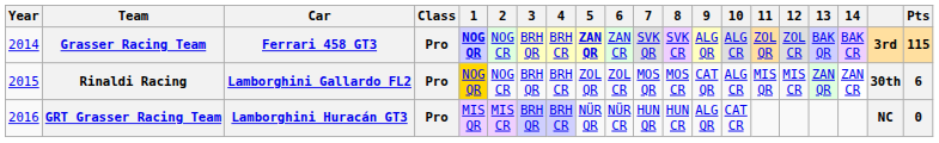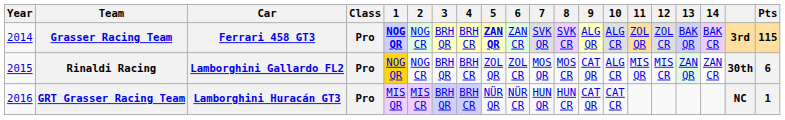 <table class="wikitable" border="1" style="text-align:center; font-size:90%;">
 <tr>
 <th>Year</th>
 <th>Team</th>
 <th>Car</th>
 <th>Class</th>
 <th>1</th>
 <th>2</th>
 <th>3</th>
 <th>4</th>
 <th>5</th>
 <th>6</th>
 <th>7</th>
 <th>8</th>
 <th>9</th>
 <th>10</th>
 <th>11</th>
 <th>12</th>
 <th>13</th>
 <th>14</th>
 <th></th>
 <th>Pts</th>
 </tr>
 <tr>
 <td><a href='#'>2014</a></td>
 <th><a href='#'>Grasser Racing Team</a></th>
 <th><a href='#'>Ferrari 458 GT3</a></th>
 <th>Pro</th>
 <td style="background:#CFCFFF;"><strong><a href='#'>NOG<br>QR</a></strong><br></td>
 <td style="background:#DFFFDF;"><a href='#'>NOG<br>CR</a><br></td>
 <td style="background:#FFFFBF;"><a href='#'>BRH<br>QR</a><br></td>
 <td style="background:#FFFFBF;"><a href='#'>BRH<br>CR</a><br></td>
 <td style="background:#FFFFBF;"><strong><a href='#'>ZAN<br>QR</a></strong><br></td>
 <td style="background:#DFFFDF;"><a href='#'>ZAN<br>CR</a><br></td>
 <td style="background:#DFDFDF;"><a href='#'>SVK<br>QR</a><br></td>
 <td style="background:#EFCFFF;"><a href='#'>SVK<br>CR</a><br></td>
 <td style="background:#FFFFBF;"><a href='#'>ALG<br>QR</a><br></td>
 <td style="background:#DFDFDF;"><a href='#'>ALG<br>CR</a><br></td>
 <td style="background:#FFDF9F;"><a href='#'>ZOL<br>QR</a><br></td>
 <td style="background:#DFDFDF;"><a href='#'>ZOL<br>CR</a><br></td>
 <td style="background:#CFCFFF;"><a href='#'>BAK<br>QR</a><br></td>
 <td style="background:#EFCFFF;"><a href='#'>BAK<br>CR</a><br></td>
 <td style="background:#FFDF9F;"><strong>3rd</strong></td>
 <td style="background:#FFDF9F;"><strong>115</strong></td>
 </tr>
 <tr>
 <td><a href='#'>2015</a></td>
 <th>Rinaldi Racing</th>
 <th><a href='#'>Lamborghini Gallardo FL2</a></th>
 <th>Pro</th>
 <td style="background: gold;"><a href='#'>NOG<br>QR</a></td>
 <td><a href='#'>NOG<br>CR</a></td>
 <td><a href='#'>BRH<br>QR</a></td>
 <td><a href='#'>BRH<br>CR</a></td>
 <td><a href='#'>ZOL<br>QR</a></td>
 <td><a href='#'>ZOL<br>CR</a></td>
 <td><a href='#'>MOS<br>QR</a></td>
 <td><a href='#'>MOS<br>CR</a></td>
 <td><a href='#'>CAT<br>QR</a></td>
 <td><a href='#'>ALG<br>CR</a></td>
 <td><a href='#'>MIS<br>QR</a></td>
 <td><a href='#'>MIS<br>CR</a></td>
 <td style="background:#DFFFDF;"><a href='#'>ZAN<br>QR</a><br></td>
 <td style="background:#FFFFFF;"><a href='#'>ZAN<br>CR</a><br></td>
 <th>30th</th>
 <th>6</th>
 </tr>
 <tr>
 <td><a href='#'>2016</a></td>
 <th><a href='#'>GRT Grasser Racing Team</a></th>
 <th><a href='#'>Lamborghini Huracán GT3</a></th>
 <th>Pro</th>
 <td style="background:#EFCFFF;"><a href='#'>MIS<br>QR</a><br></td>
 <td style="background:#EFCFFF;"><a href='#'>MIS<br>CR</a><br></td>
 <td style="background:#CFCFFF;"><a href='#'>BRH<br>QR</a><br></td>
 <td style="background:#CFCFFF;"><a href='#'>BRH<br>CR</a><br></td>
 <td><a href='#'>NÜR<br>QR</a></td>
 <td><a href='#'>NÜR<br>CR</a></td>
 <td><a href='#'>HUN<br>QR</a></td>
 <td><a href='#'>HUN<br>CR</a></td>
-<td><a href='#'>ALG<br>QR</a></td>
+<td><a href='#'>CAT<br>QR</a></td>
 <td><a href='#'>CAT<br>CR</a></td>
 <td></td>
 <td></td>
 <td></td>
 <td></td>
 <th>NC</th>
-<th>0</th>
+<th>1</th>
 </tr>
 </table>
